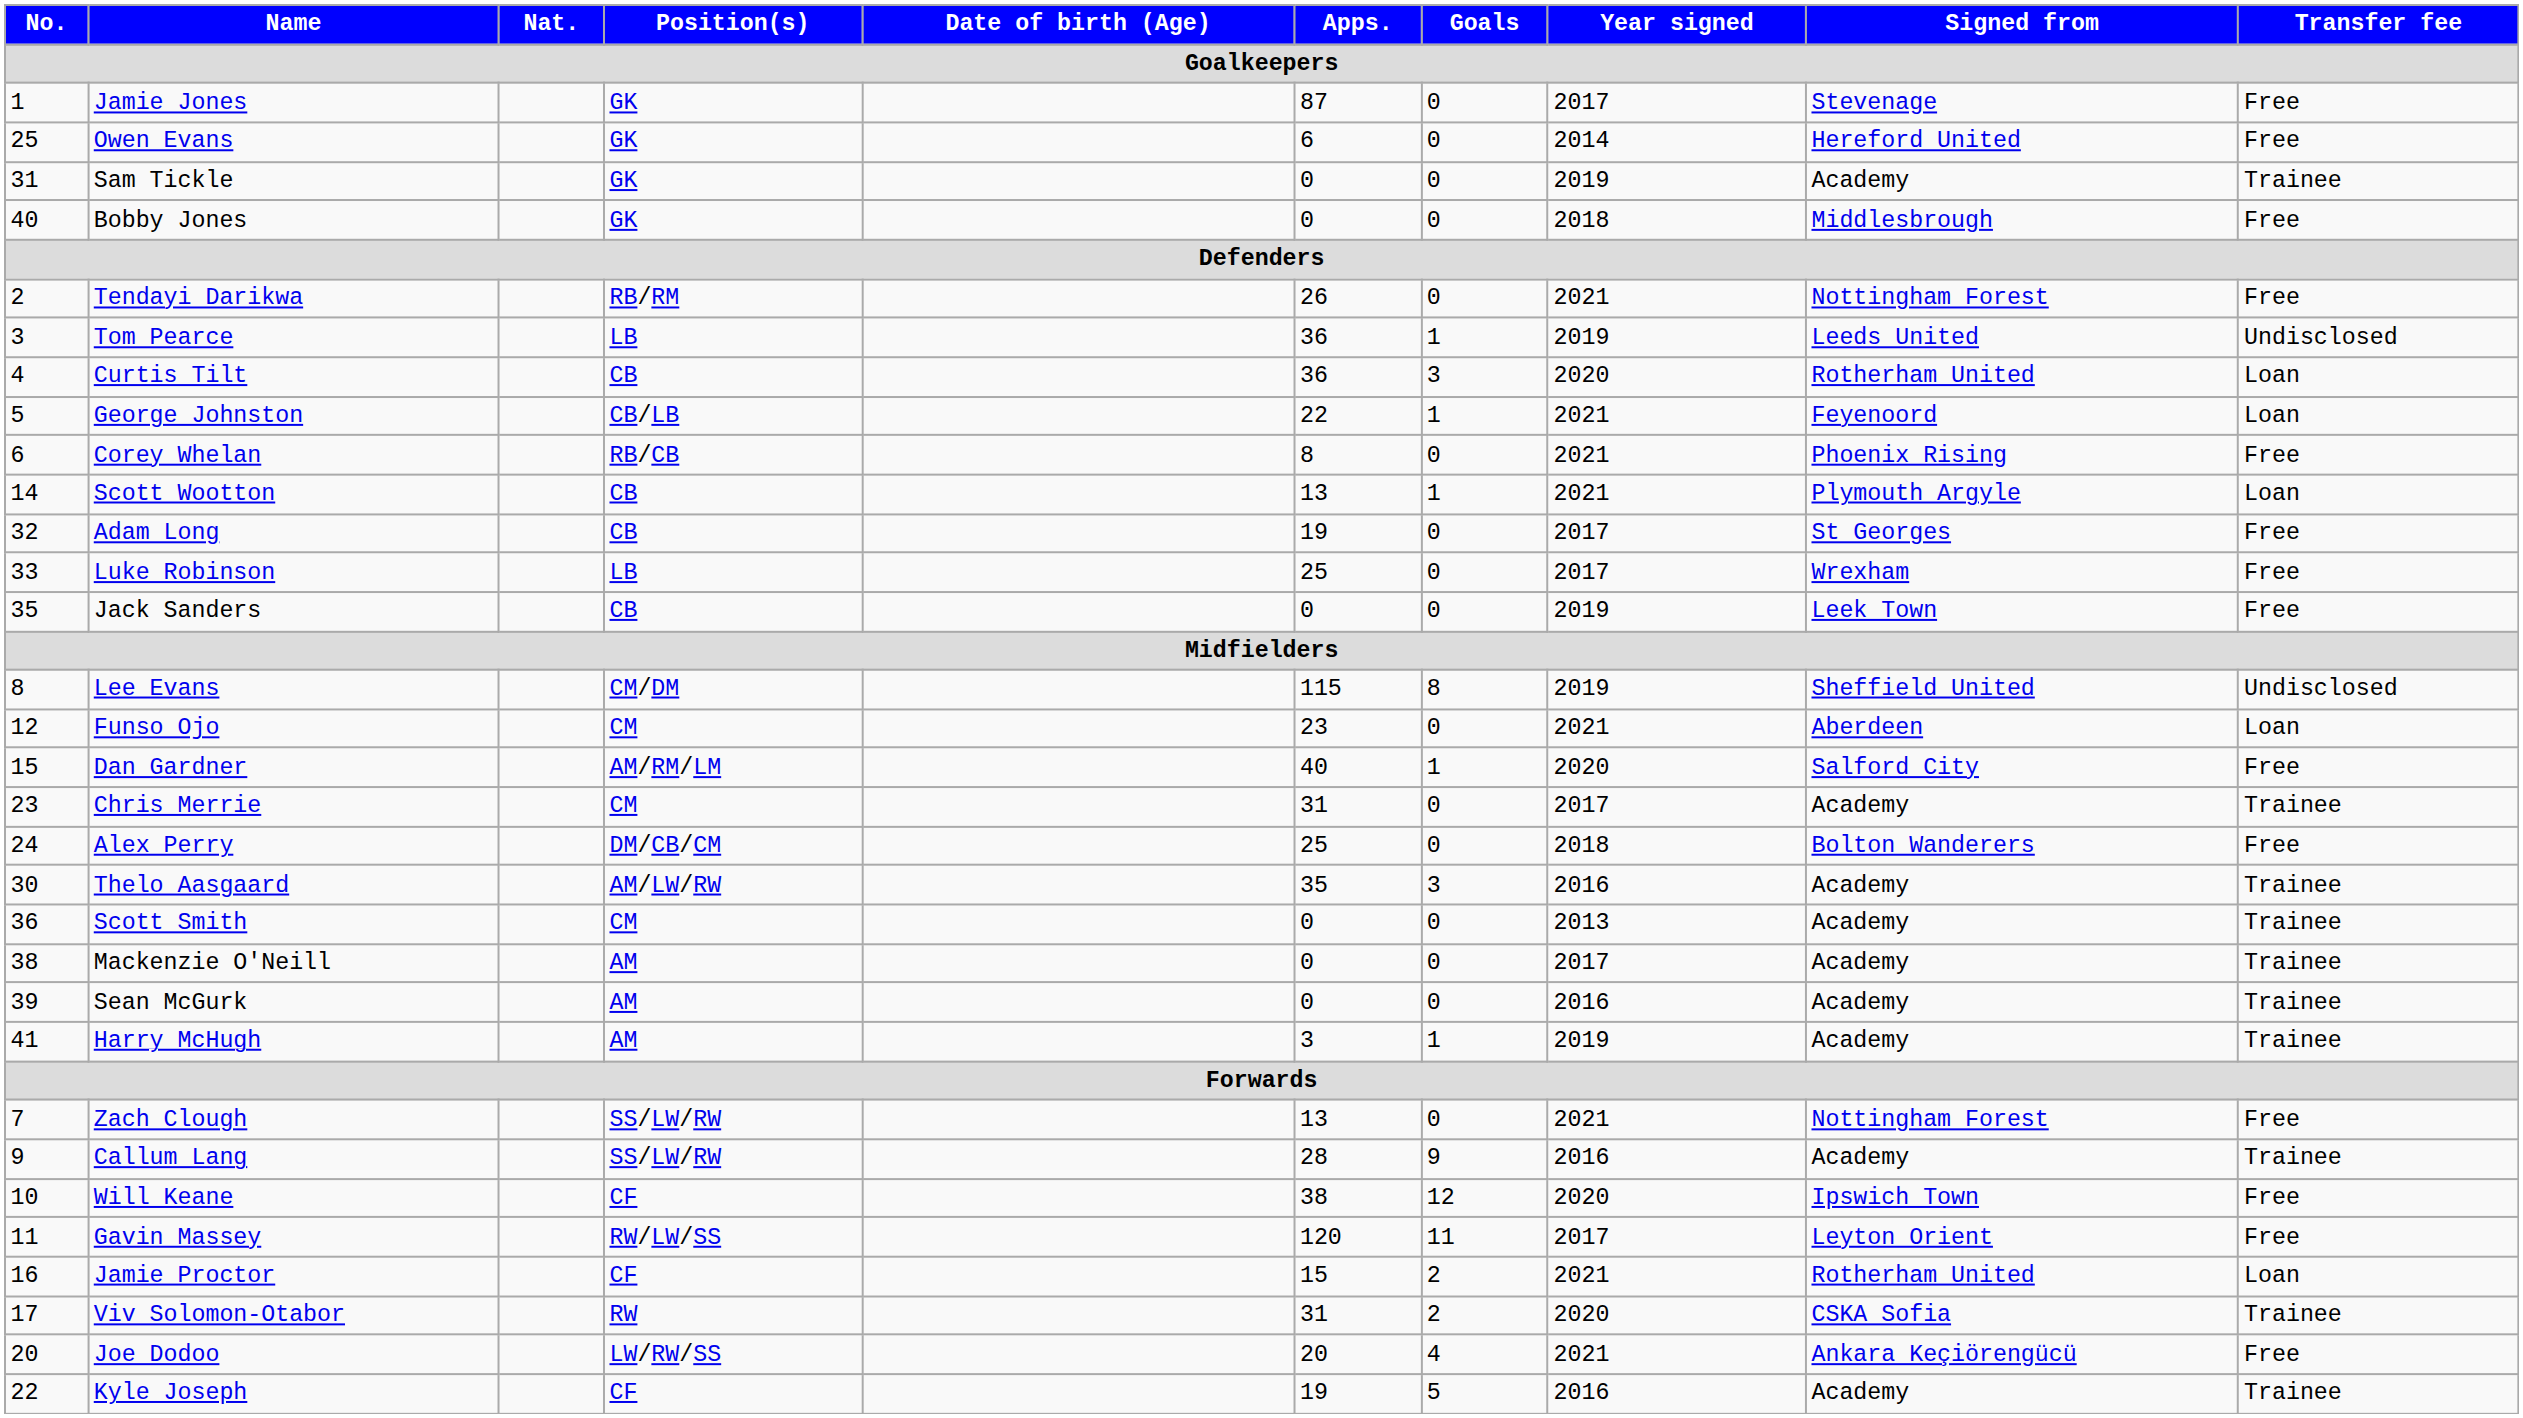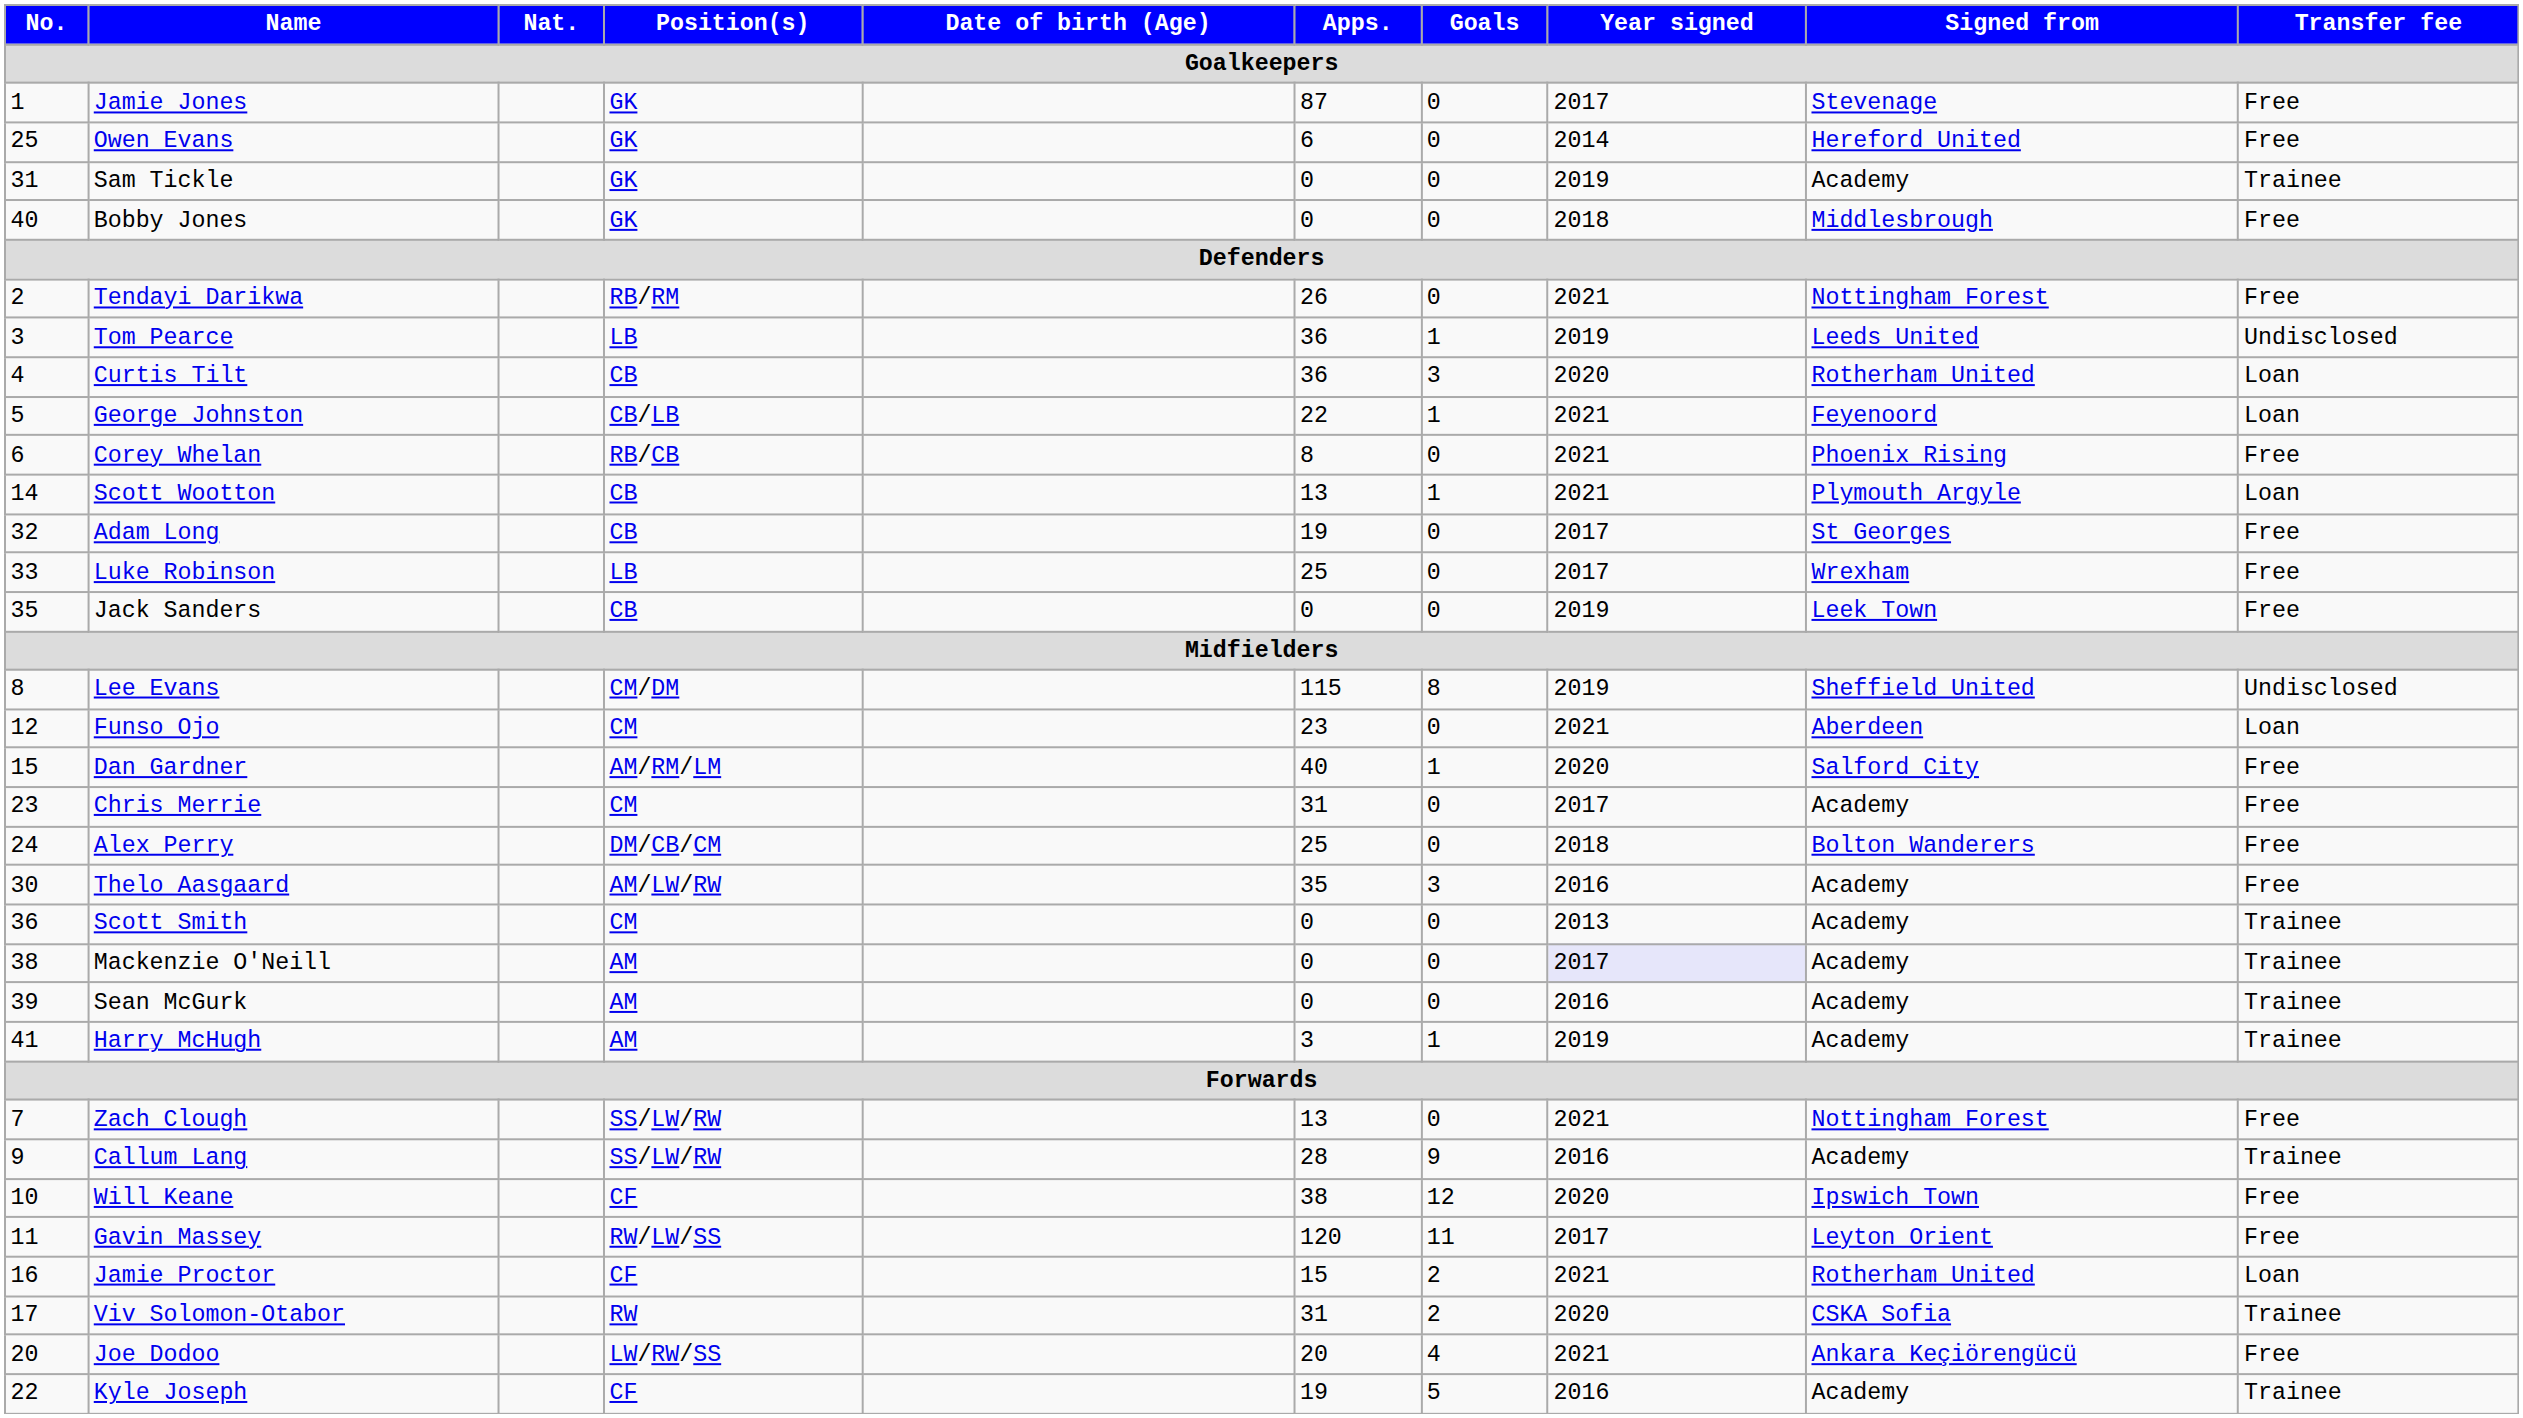 <table class="wikitable" style="font-size:90%;width:100%">
 <tr>
 <th style="background:blue;color:white">No.</th>
 <th style="background:blue;color:white">Name</th>
 <th style="background:blue;color:white">Nat.</th>
 <th style="background:blue;color:white">Position(s)</th>
 <th style="background:blue;color:white">Date of birth (Age)</th>
 <th style="background:blue;color:white">Apps.</th>
 <th style="background:blue;color:white">Goals</th>
 <th style="background:blue;color:white">Year signed</th>
 <th style="background:blue;color:white">Signed from</th>
 <th style="background:blue;color:white">Transfer fee</th>
 </tr>
 <tr>
 <th colspan=11 style="background:#dcdcdc">Goalkeepers</th>
 </tr>
 <tr>
 <td>1</td>
 <td><a href='#'>Jamie Jones</a></td>
 <td></td>
 <td><a href='#'>GK</a></td>
 <td></td>
 <td>87</td>
 <td>0</td>
 <td>2017</td>
 <td> <a href='#'>Stevenage</a></td>
 <td>Free</td>
 </tr>
 <tr>
 <td>25</td>
 <td><a href='#'>Owen Evans</a></td>
 <td></td>
 <td><a href='#'>GK</a></td>
 <td></td>
 <td>6</td>
 <td>0</td>
 <td>2014</td>
 <td> <a href='#'>Hereford United</a></td>
 <td>Free</td>
 </tr>
 <tr>
 <td>31</td>
 <td>Sam Tickle</td>
 <td></td>
 <td><a href='#'>GK</a></td>
 <td></td>
 <td>0</td>
 <td>0</td>
 <td>2019</td>
 <td>Academy</td>
 <td>Trainee</td>
 </tr>
 <tr>
 <td>40</td>
 <td>Bobby Jones</td>
 <td></td>
 <td><a href='#'>GK</a></td>
 <td></td>
 <td>0</td>
 <td>0</td>
 <td>2018</td>
 <td> <a href='#'>Middlesbrough</a></td>
 <td>Free</td>
 </tr>
 <tr>
 <th colspan=11 style="background:#dcdcdc">Defenders</th>
 </tr>
 <tr>
 <td>2</td>
 <td><a href='#'>Tendayi Darikwa</a></td>
 <td></td>
 <td><a href='#'>RB</a>/<a href='#'>RM</a></td>
 <td></td>
 <td>26</td>
 <td>0</td>
 <td>2021</td>
 <td> <a href='#'>Nottingham Forest</a></td>
 <td>Free</td>
 </tr>
 <tr>
 <td>3</td>
 <td><a href='#'>Tom Pearce</a></td>
 <td></td>
 <td><a href='#'>LB</a></td>
 <td></td>
 <td>36</td>
 <td>1</td>
 <td>2019</td>
 <td> <a href='#'>Leeds United</a></td>
 <td>Undisclosed</td>
 </tr>
 <tr>
 <td>4</td>
 <td><a href='#'>Curtis Tilt</a></td>
 <td></td>
 <td><a href='#'>CB</a></td>
 <td></td>
 <td>36</td>
 <td>3</td>
 <td>2020</td>
 <td> <a href='#'>Rotherham United</a></td>
 <td>Loan</td>
 </tr>
 <tr>
 <td>5</td>
 <td><a href='#'>George Johnston</a></td>
 <td></td>
 <td><a href='#'>CB</a>/<a href='#'>LB</a></td>
 <td></td>
 <td>22</td>
 <td>1</td>
 <td>2021</td>
 <td> <a href='#'>Feyenoord</a></td>
 <td>Loan</td>
 </tr>
 <tr>
 <td>6</td>
 <td><a href='#'>Corey Whelan</a></td>
 <td></td>
 <td><a href='#'>RB</a>/<a href='#'>CB</a></td>
 <td></td>
 <td>8</td>
 <td>0</td>
 <td>2021</td>
 <td> <a href='#'>Phoenix Rising</a></td>
 <td>Free</td>
 </tr>
 <tr>
 <td>14</td>
 <td><a href='#'>Scott Wootton</a></td>
 <td></td>
 <td><a href='#'>CB</a></td>
 <td></td>
 <td>13</td>
 <td>1</td>
 <td>2021</td>
 <td> <a href='#'>Plymouth Argyle</a></td>
 <td>Loan</td>
 </tr>
 <tr>
 <td>32</td>
 <td><a href='#'>Adam Long</a></td>
 <td></td>
 <td><a href='#'>CB</a></td>
 <td></td>
 <td>19</td>
 <td>0</td>
 <td>2017</td>
 <td> <a href='#'>St Georges</a></td>
 <td>Free</td>
 </tr>
 <tr>
 <td>33</td>
 <td><a href='#'>Luke Robinson</a></td>
 <td></td>
 <td><a href='#'>LB</a></td>
 <td></td>
 <td>25</td>
 <td>0</td>
 <td>2017</td>
 <td> <a href='#'>Wrexham</a></td>
 <td>Free</td>
 </tr>
 <tr>
 <td>35</td>
 <td>Jack Sanders</td>
 <td></td>
 <td><a href='#'>CB</a></td>
 <td></td>
 <td>0</td>
 <td>0</td>
 <td>2019</td>
 <td> <a href='#'>Leek Town</a></td>
 <td>Free</td>
 </tr>
 <tr>
 <th colspan=11 style="background:#dcdcdc">Midfielders</th>
 </tr>
 <tr>
 <td>8</td>
 <td><a href='#'>Lee Evans</a></td>
 <td></td>
 <td><a href='#'>CM</a>/<a href='#'>DM</a></td>
 <td></td>
 <td>115</td>
 <td>8</td>
 <td>2019</td>
 <td> <a href='#'>Sheffield United</a></td>
 <td>Undisclosed</td>
 </tr>
 <tr>
 <td>12</td>
 <td><a href='#'>Funso Ojo</a></td>
 <td></td>
 <td><a href='#'>CM</a></td>
 <td></td>
 <td>23</td>
 <td>0</td>
 <td>2021</td>
 <td> <a href='#'>Aberdeen</a></td>
 <td>Loan</td>
 </tr>
 <tr>
 <td>15</td>
 <td><a href='#'>Dan Gardner</a></td>
 <td></td>
 <td><a href='#'>AM</a>/<a href='#'>RM</a>/<a href='#'>LM</a></td>
 <td></td>
 <td>40</td>
 <td>1</td>
 <td>2020</td>
 <td> <a href='#'>Salford City</a></td>
 <td>Free</td>
 </tr>
 <tr>
 <td>23</td>
 <td><a href='#'>Chris Merrie</a></td>
 <td></td>
 <td><a href='#'>CM</a></td>
 <td></td>
 <td>31</td>
 <td>0</td>
 <td>2017</td>
 <td>Academy</td>
-<td>Trainee</td>
+<td>Free</td>
 </tr>
 <tr>
 <td>24</td>
 <td><a href='#'>Alex Perry</a></td>
 <td></td>
 <td><a href='#'>DM</a>/<a href='#'>CB</a>/<a href='#'>CM</a></td>
 <td></td>
 <td>25</td>
 <td>0</td>
 <td>2018</td>
 <td> <a href='#'>Bolton Wanderers</a></td>
 <td>Free</td>
 </tr>
 <tr>
 <td>30</td>
 <td><a href='#'>Thelo Aasgaard</a></td>
 <td></td>
 <td><a href='#'>AM</a>/<a href='#'>LW</a>/<a href='#'>RW</a></td>
 <td></td>
 <td>35</td>
 <td>3</td>
 <td>2016</td>
 <td>Academy</td>
-<td>Trainee</td>
+<td>Free</td>
 </tr>
 <tr>
 <td>36</td>
 <td><a href='#'>Scott Smith</a></td>
 <td></td>
 <td><a href='#'>CM</a></td>
 <td></td>
 <td>0</td>
 <td>0</td>
 <td>2013</td>
 <td>Academy</td>
 <td>Trainee</td>
 </tr>
 <tr>
 <td>38</td>
 <td>Mackenzie O'Neill</td>
 <td></td>
 <td><a href='#'>AM</a></td>
 <td></td>
 <td>0</td>
 <td>0</td>
-<td>2017</td>
+<td style="background: lavender;">2017</td>
 <td>Academy</td>
 <td>Trainee</td>
 </tr>
 <tr>
 <td>39</td>
 <td>Sean McGurk</td>
 <td></td>
 <td><a href='#'>AM</a></td>
 <td></td>
 <td>0</td>
 <td>0</td>
 <td>2016</td>
 <td>Academy</td>
 <td>Trainee</td>
 </tr>
 <tr>
 <td>41</td>
 <td><a href='#'>Harry McHugh</a></td>
 <td></td>
 <td><a href='#'>AM</a></td>
 <td></td>
 <td>3</td>
 <td>1</td>
 <td>2019</td>
 <td>Academy</td>
 <td>Trainee</td>
 </tr>
 <tr>
 <th colspan=11 style="background:#dcdcdc">Forwards</th>
 </tr>
 <tr>
 <td>7</td>
 <td><a href='#'>Zach Clough</a></td>
 <td></td>
 <td><a href='#'>SS</a>/<a href='#'>LW</a>/<a href='#'>RW</a></td>
 <td></td>
 <td>13</td>
 <td>0</td>
 <td>2021</td>
 <td> <a href='#'>Nottingham Forest</a></td>
 <td>Free</td>
 </tr>
 <tr>
 <td>9</td>
 <td><a href='#'>Callum Lang</a></td>
 <td></td>
 <td><a href='#'>SS</a>/<a href='#'>LW</a>/<a href='#'>RW</a></td>
 <td></td>
 <td>28</td>
 <td>9</td>
 <td>2016</td>
 <td>Academy</td>
 <td>Trainee</td>
 </tr>
 <tr>
 <td>10</td>
 <td><a href='#'>Will Keane</a></td>
 <td></td>
 <td><a href='#'>CF</a></td>
 <td></td>
 <td>38</td>
 <td>12</td>
 <td>2020</td>
 <td> <a href='#'>Ipswich Town</a></td>
 <td>Free</td>
 </tr>
 <tr>
 <td>11</td>
 <td><a href='#'>Gavin Massey</a></td>
 <td></td>
 <td><a href='#'>RW</a>/<a href='#'>LW</a>/<a href='#'>SS</a></td>
 <td></td>
 <td>120</td>
 <td>11</td>
 <td>2017</td>
 <td> <a href='#'>Leyton Orient</a></td>
 <td>Free</td>
 </tr>
 <tr>
 <td>16</td>
 <td><a href='#'>Jamie Proctor</a></td>
 <td></td>
 <td><a href='#'>CF</a></td>
 <td></td>
 <td>15</td>
 <td>2</td>
 <td>2021</td>
 <td> <a href='#'>Rotherham United</a></td>
 <td>Loan</td>
 </tr>
 <tr>
 <td>17</td>
 <td><a href='#'>Viv Solomon-Otabor</a></td>
 <td></td>
 <td><a href='#'>RW</a></td>
 <td></td>
 <td>31</td>
 <td>2</td>
 <td>2020</td>
 <td> <a href='#'>CSKA Sofia</a></td>
 <td>Trainee</td>
 </tr>
 <tr>
 <td>20</td>
 <td><a href='#'>Joe Dodoo</a></td>
 <td></td>
 <td><a href='#'>LW</a>/<a href='#'>RW</a>/<a href='#'>SS</a></td>
 <td></td>
 <td>20</td>
 <td>4</td>
 <td>2021</td>
 <td> <a href='#'>Ankara Keçiörengücü</a></td>
 <td>Free</td>
 </tr>
 <tr>
 <td>22</td>
 <td><a href='#'>Kyle Joseph</a></td>
 <td></td>
 <td><a href='#'>CF</a></td>
 <td></td>
 <td>19</td>
 <td>5</td>
 <td>2016</td>
 <td>Academy</td>
 <td>Trainee</td>
 </tr>
 <tr>
 </tr>
 </table>
